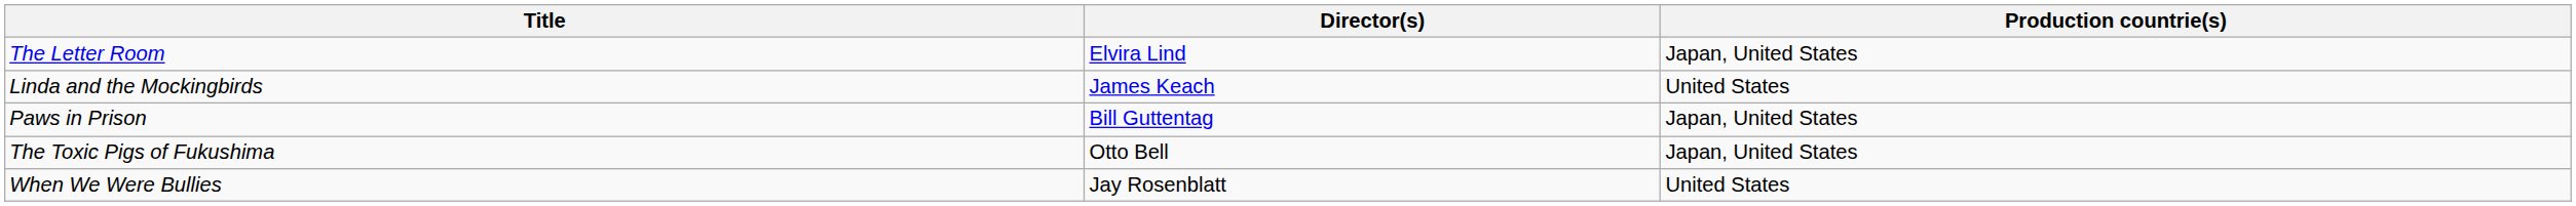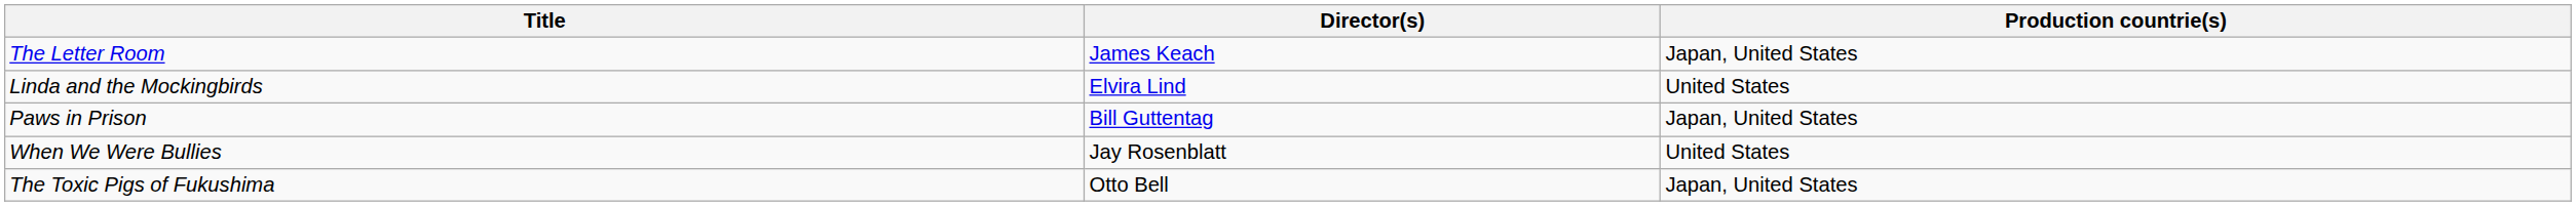 <table class="sortable wikitable" style="width:100%; margin-bottom:4px" cellpadding="5">
 <tr>
 <th scope="col">Title</th>
 <th scope="col">Director(s)</th>
 <th scope="col">Production countrie(s)</th>
 </tr>
 <tr>
 <td><em><a href='#'>The Letter Room</a></em></td>
-<td><a href='#'>Elvira Lind</a></td>
+<td><a href='#'>James Keach</a></td>
 <td>Japan, United States</td>
 </tr>
 <tr>
 <td><em>Linda and the Mockingbirds</em></td>
-<td><a href='#'>James Keach</a></td>
+<td><a href='#'>Elvira Lind</a></td>
 <td>United States</td>
 </tr>
 <tr>
 <td><em>Paws in Prison</em></td>
 <td><a href='#'>Bill Guttentag</a></td>
 <td>Japan, United States</td>
 </tr>
 <tr>
+<td><em>When We Were Bullies</em></td>
+<td>Jay Rosenblatt</td>
+<td>United States</td>
+</tr>
+<tr>
 <td><em>The Toxic Pigs of Fukushima</em></td>
 <td>Otto Bell</td>
 <td>Japan, United States</td>
 </tr>
-<tr>
-<td><em>When We Were Bullies</em></td>
-<td>Jay Rosenblatt</td>
-<td>United States</td>
-</tr>
 </table>
